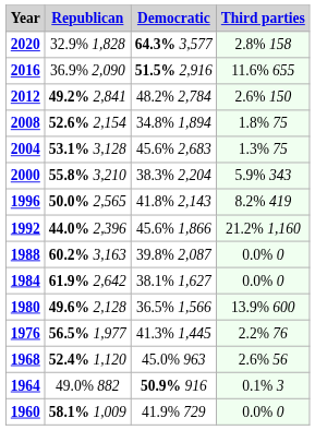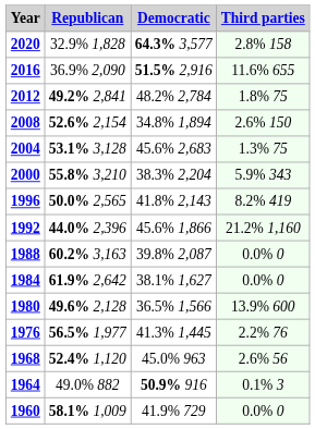 <table align="center" border="2" cellpadding="4" cellspacing="0" style="float:right; margin: 1em 1em 1em 0; border: 1px #aaa solid; border-collapse: collapse; font-size: 95%;">
 <tr bgcolor=lightgrey>
 <th>Year</th>
 <th><a href='#'>Republican</a></th>
 <th><a href='#'>Democratic</a></th>
 <th><a href='#'>Third parties</a></th>
 </tr>
 <tr>
 <td style="text-align:center;" ><strong><a href='#'>2020</a></strong></td>
 <td style="text-align:center;" >32.9% <em>1,828</em></td>
 <td style="text-align:center;" ><strong>64.3%</strong> <em>3,577</em></td>
 <td style="text-align:center; background:honeyDew;">2.8% <em>158</em></td>
 </tr>
 <tr>
 <td style="text-align:center;" ><strong><a href='#'>2016</a></strong></td>
 <td style="text-align:center;" >36.9% <em>2,090</em></td>
 <td style="text-align:center;" ><strong>51.5%</strong> <em>2,916</em></td>
 <td style="text-align:center; background:honeyDew;">11.6% <em>655</em></td>
 </tr>
 <tr>
 <td style="text-align:center;" ><strong><a href='#'>2012</a></strong></td>
 <td style="text-align:center;" ><strong>49.2%</strong> <em>2,841</em></td>
 <td style="text-align:center;" >48.2% <em>2,784</em></td>
-<td style="text-align:center; background:honeyDew;">2.6% <em>150</em></td>
+<td style="text-align:center; background:honeyDew;">1.8% <em>75</em></td>
 </tr>
 <tr>
 <td style="text-align:center;" ><strong><a href='#'>2008</a></strong></td>
 <td style="text-align:center;" ><strong>52.6%</strong> <em>2,154</em></td>
 <td style="text-align:center;" >34.8% <em>1,894</em></td>
-<td style="text-align:center; background:honeyDew;">1.8% <em>75</em></td>
+<td style="text-align:center; background:honeyDew;">2.6% <em>150</em></td>
 </tr>
 <tr>
 <td style="text-align:center;" ><strong><a href='#'>2004</a></strong></td>
 <td style="text-align:center;" ><strong>53.1%</strong> <em>3,128</em></td>
 <td style="text-align:center;" >45.6% <em>2,683</em></td>
 <td style="text-align:center; background:honeyDew;">1.3% <em>75</em></td>
 </tr>
 <tr>
 <td style="text-align:center;" ><strong><a href='#'>2000</a></strong></td>
 <td style="text-align:center;" ><strong>55.8%</strong> <em>3,210</em></td>
 <td style="text-align:center;" >38.3% <em>2,204</em></td>
 <td style="text-align:center; background:honeyDew;">5.9% <em>343</em></td>
 </tr>
 <tr>
 <td style="text-align:center;" ><strong><a href='#'>1996</a></strong></td>
 <td style="text-align:center;" ><strong>50.0%</strong> <em>2,565</em></td>
 <td style="text-align:center;" >41.8% <em>2,143</em></td>
 <td style="text-align:center; background:honeyDew;">8.2% <em>419</em></td>
 </tr>
 <tr>
 <td style="text-align:center;" ><strong><a href='#'>1992</a></strong></td>
 <td style="text-align:center;" ><strong>44.0%</strong> <em>2,396</em></td>
 <td style="text-align:center;" >45.6% <em>1,866</em></td>
 <td style="text-align:center; background:honeyDew;">21.2% <em>1,160</em></td>
 </tr>
 <tr>
 <td style="text-align:center;" ><strong><a href='#'>1988</a></strong></td>
 <td style="text-align:center;" ><strong>60.2%</strong> <em>3,163</em></td>
 <td style="text-align:center;" >39.8% <em>2,087</em></td>
 <td style="text-align:center; background:honeyDew;">0.0% <em>0</em></td>
 </tr>
 <tr>
 <td style="text-align:center;" ><strong><a href='#'>1984</a></strong></td>
 <td style="text-align:center;" ><strong>61.9%</strong> <em>2,642</em></td>
 <td style="text-align:center;" >38.1% <em>1,627</em></td>
 <td style="text-align:center; background:honeyDew;">0.0% <em>0</em></td>
 </tr>
 <tr>
 <td style="text-align:center;" ><strong><a href='#'>1980</a></strong></td>
 <td style="text-align:center;" ><strong>49.6%</strong> <em>2,128</em></td>
 <td style="text-align:center;" >36.5% <em>1,566</em></td>
 <td style="text-align:center; background:honeyDew;">13.9% <em>600</em></td>
 </tr>
 <tr>
 <td style="text-align:center;" ><strong><a href='#'>1976</a></strong></td>
 <td style="text-align:center;" ><strong>56.5%</strong> <em>1,977</em></td>
 <td style="text-align:center;" >41.3% <em>1,445</em></td>
 <td style="text-align:center; background:honeyDew;">2.2% <em>76</em></td>
 </tr>
 <tr>
 <td style="text-align:center;" ><strong><a href='#'>1968</a></strong></td>
 <td style="text-align:center;" ><strong>52.4%</strong> <em>1,120</em></td>
 <td style="text-align:center;" >45.0% <em>963</em></td>
 <td style="text-align:center; background:honeyDew;">2.6% <em>56</em></td>
 </tr>
 <tr>
 <td style="text-align:center;" ><strong><a href='#'>1964</a></strong></td>
 <td style="text-align:center;" >49.0% <em>882</em></td>
 <td style="text-align:center;" ><strong>50.9%</strong> <em>916</em></td>
 <td style="text-align:center; background:honeyDew;">0.1% <em>3</em></td>
 </tr>
 <tr>
 <td style="text-align:center;" ><strong><a href='#'>1960</a></strong></td>
 <td style="text-align:center;" ><strong>58.1%</strong> <em>1,009</em></td>
 <td style="text-align:center;" >41.9% <em>729</em></td>
 <td style="text-align:center; background:honeyDew;">0.0% <em>0</em></td>
 </tr>
 </table>
